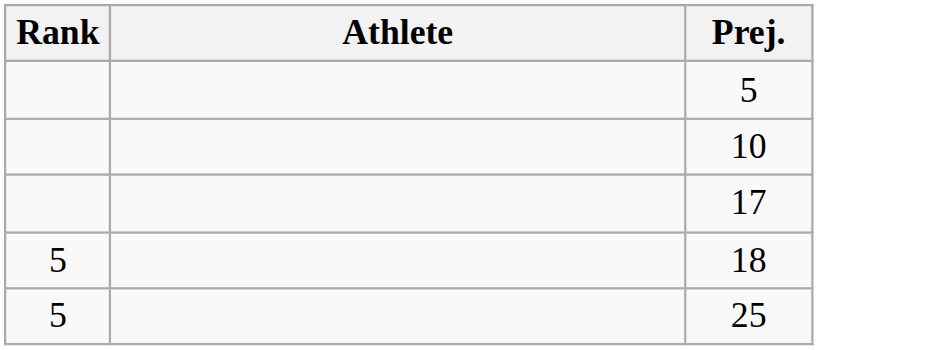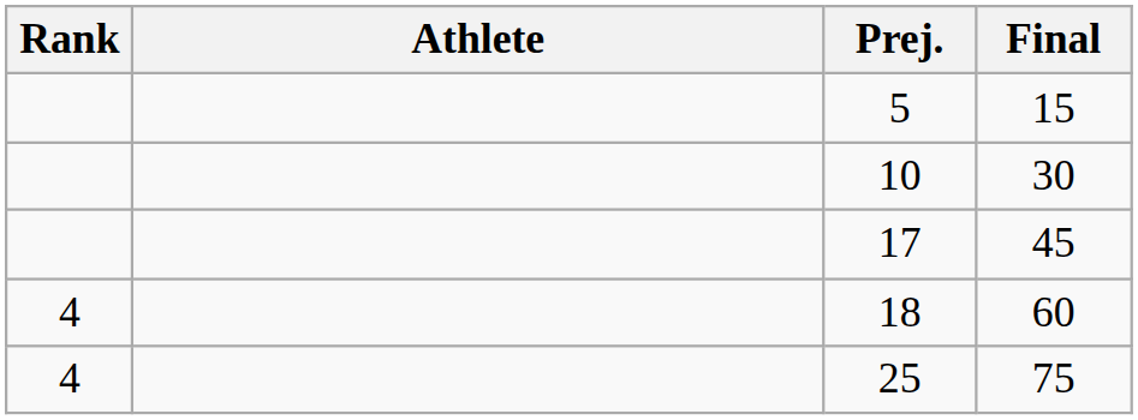 <table class=wikitable style="text-align:center">
 <tr>
 <th width=40>Rank</th>
 <th width=250>Athlete</th>
 <th width=50>Prej.</th>
+<th width=50>Final</th>
 </tr>
 <tr>
 <td></td>
 <td align=left></td>
 <td>5</td>
+<td>15</td>
 </tr>
 <tr>
 <td></td>
 <td align=left></td>
 <td>10</td>
+<td>30</td>
 </tr>
 <tr>
 <td></td>
 <td align=left></td>
 <td>17</td>
+<td>45</td>
 </tr>
 <tr>
-<td>5</td>
+<td>4</td>
 <td align=left></td>
 <td>18</td>
+<td>60</td>
 </tr>
 <tr>
-<td>5</td>
+<td>4</td>
 <td align=left></td>
 <td>25</td>
+<td>75</td>
 </tr>
 </table>
